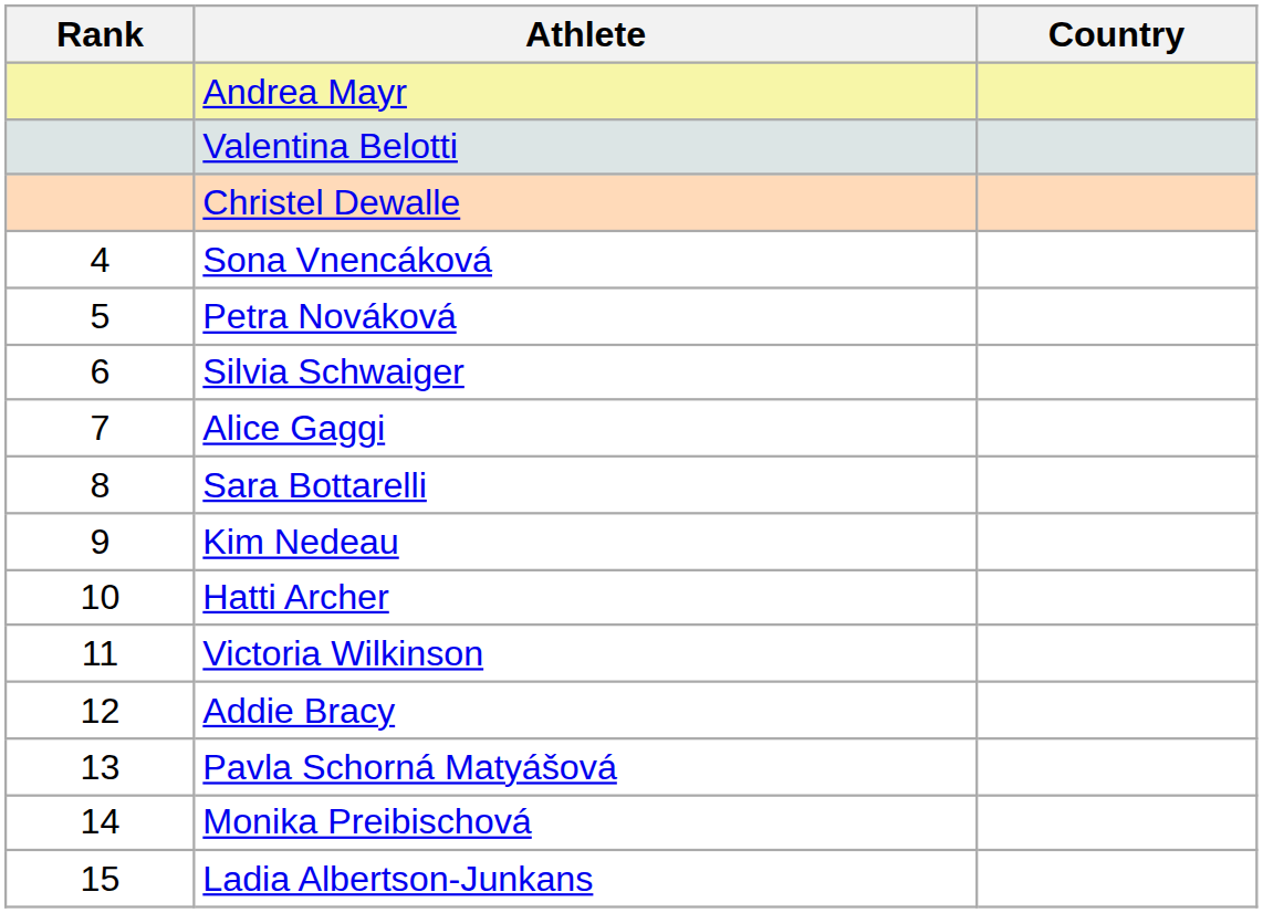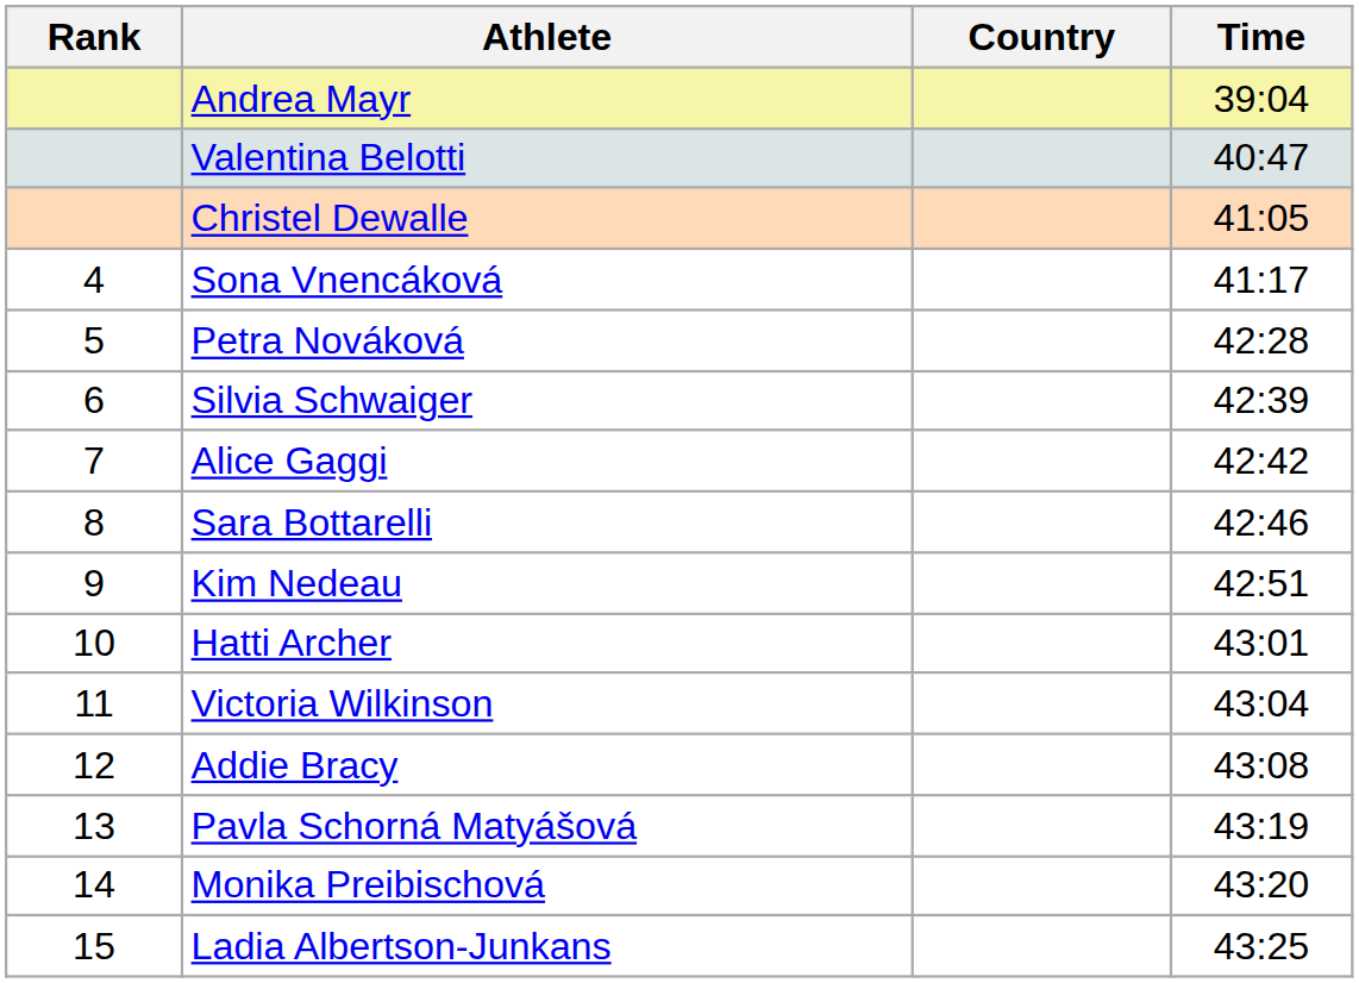 <table class="wikitable" width=40% style="font-size:90%; text-align:center;">
 <tr>
 <th>Rank</th>
 <th>Athlete</th>
 <th>Country</th>
+<th>Time</th>
 </tr>
 <tr align="center" valign="top" bgcolor="#F7F6A8">
 <td></td>
 <td align=left><a href='#'>Andrea Mayr</a></td>
 <td align=left></td>
+<td>39:04</td>
 </tr>
 <tr align="center" valign="top" bgcolor="#DCE5E5">
 <td></td>
 <td align=left><a href='#'>Valentina Belotti</a></td>
 <td align=left></td>
+<td>40:47</td>
 </tr>
 <tr align="center" valign="top" bgcolor="#FFDAB9">
 <td></td>
 <td align=left><a href='#'>Christel Dewalle</a></td>
 <td align=left></td>
+<td>41:05</td>
 </tr>
 <tr align="center" valign="top" bgcolor="#FFFFFF">
 <td>4</td>
 <td align=left><a href='#'>Sona Vnencáková</a></td>
 <td align=left></td>
+<td>41:17</td>
 </tr>
 <tr align="center" valign="top" bgcolor="#FFFFFF">
 <td>5</td>
 <td align=left><a href='#'>Petra Nováková</a></td>
 <td align=left></td>
+<td>42:28</td>
 </tr>
 <tr align="center" valign="top" bgcolor="#FFFFFF">
 <td>6</td>
 <td align=left><a href='#'>Silvia Schwaiger</a></td>
 <td align=left></td>
+<td>42:39</td>
 </tr>
 <tr align="center" valign="top" bgcolor="#FFFFFF">
 <td>7</td>
 <td align=left><a href='#'>Alice Gaggi</a></td>
 <td align=left></td>
+<td>42:42</td>
 </tr>
 <tr align="center" valign="top" bgcolor="#FFFFFF">
 <td>8</td>
 <td align=left><a href='#'>Sara Bottarelli</a></td>
 <td align=left></td>
+<td>42:46</td>
 </tr>
 <tr align="center" valign="top" bgcolor="#FFFFFF">
 <td>9</td>
 <td align=left><a href='#'>Kim Nedeau</a></td>
 <td align=left></td>
+<td>42:51</td>
 </tr>
 <tr align="center" valign="top" bgcolor="#FFFFFF">
 <td>10</td>
 <td align=left><a href='#'>Hatti Archer</a></td>
 <td align=left></td>
+<td>43:01</td>
 </tr>
 <tr align="center" valign="top" bgcolor="#FFFFFF">
 <td>11</td>
 <td align=left><a href='#'>Victoria Wilkinson</a></td>
 <td align=left></td>
+<td>43:04</td>
 </tr>
 <tr align="center" valign="top" bgcolor="#FFFFFF">
 <td>12</td>
 <td align=left><a href='#'>Addie Bracy</a></td>
 <td align=left></td>
+<td>43:08</td>
 </tr>
 <tr align="center" valign="top" bgcolor="#FFFFFF">
 <td>13</td>
 <td align=left><a href='#'>Pavla Schorná Matyášová</a></td>
 <td align=left></td>
+<td>43:19</td>
 </tr>
 <tr align="center" valign="top" bgcolor="#FFFFFF">
 <td>14</td>
 <td align=left><a href='#'>Monika Preibischová</a></td>
 <td align=left></td>
+<td>43:20</td>
 </tr>
 <tr align="center" valign="top" bgcolor="#FFFFFF">
 <td>15</td>
 <td align=left><a href='#'>Ladia Albertson-Junkans</a></td>
 <td align=left></td>
+<td>43:25</td>
 </tr>
 </table>
